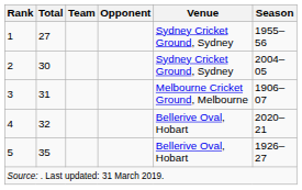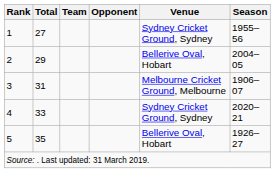 <table class="wikitable" style="width:70%;">
 <tr>
 <th>Rank</th>
 <th>Total</th>
 <th>Team</th>
 <th>Opponent</th>
 <th>Venue</th>
 <th>Season</th>
 </tr>
 <tr>
 <td>1</td>
 <td>27</td>
 <td></td>
 <td></td>
 <td><a href='#'>Sydney Cricket Ground</a>, Sydney</td>
 <td>1955–56</td>
 </tr>
 <tr>
 <td>2</td>
-<td>30</td>
+<td>29</td>
 <td></td>
 <td></td>
-<td><a href='#'>Sydney Cricket Ground</a>, Sydney</td>
+<td><a href='#'>Bellerive Oval</a>, Hobart</td>
 <td>2004–05</td>
 </tr>
 <tr>
 <td>3</td>
 <td>31</td>
 <td></td>
 <td></td>
 <td><a href='#'>Melbourne Cricket Ground</a>, Melbourne</td>
 <td>1906–07</td>
 </tr>
 <tr>
 <td>4</td>
-<td>32</td>
+<td>33</td>
 <td></td>
 <td></td>
-<td><a href='#'>Bellerive Oval</a>, Hobart</td>
+<td><a href='#'>Sydney Cricket Ground</a>, Sydney</td>
 <td>2020–21</td>
 </tr>
 <tr>
 <td>5</td>
 <td>35</td>
 <td></td>
 <td></td>
 <td><a href='#'>Bellerive Oval</a>, Hobart</td>
 <td>1926–27</td>
 </tr>
 <tr>
 <td colspan=6><small><em>Source: </em>. Last updated: 31 March 2019.</small></td>
 </tr>
 </table>
